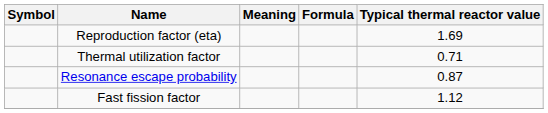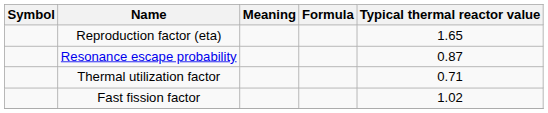 <table class="wikitable" style="text-align: center;">
 <tr>
 <th>Symbol</th>
 <th>Name</th>
 <th>Meaning</th>
 <th>Formula</th>
 <th>Typical thermal reactor value</th>
 </tr>
 <tr>
 <td></td>
 <td>Reproduction factor (eta)</td>
 <td></td>
 <td></td>
-<td>1.69</td>
+<td>1.65</td>
+</tr>
+<tr>
+<td></td>
+<td><a href='#'>Resonance escape probability</a></td>
+<td></td>
+<td></td>
+<td>0.87</td>
 </tr>
 <tr>
 <td></td>
 <td>Thermal utilization factor</td>
 <td></td>
 <td></td>
 <td>0.71</td>
 </tr>
 <tr>
 <td></td>
-<td><a href='#'>Resonance escape probability</a></td>
-<td></td>
-<td></td>
-<td>0.87</td>
-</tr>
-<tr>
-<td></td>
 <td>Fast fission factor</td>
 <td></td>
 <td></td>
-<td>1.12</td>
+<td>1.02</td>
 </tr>
 <tr>
 </tr>
 </table>
